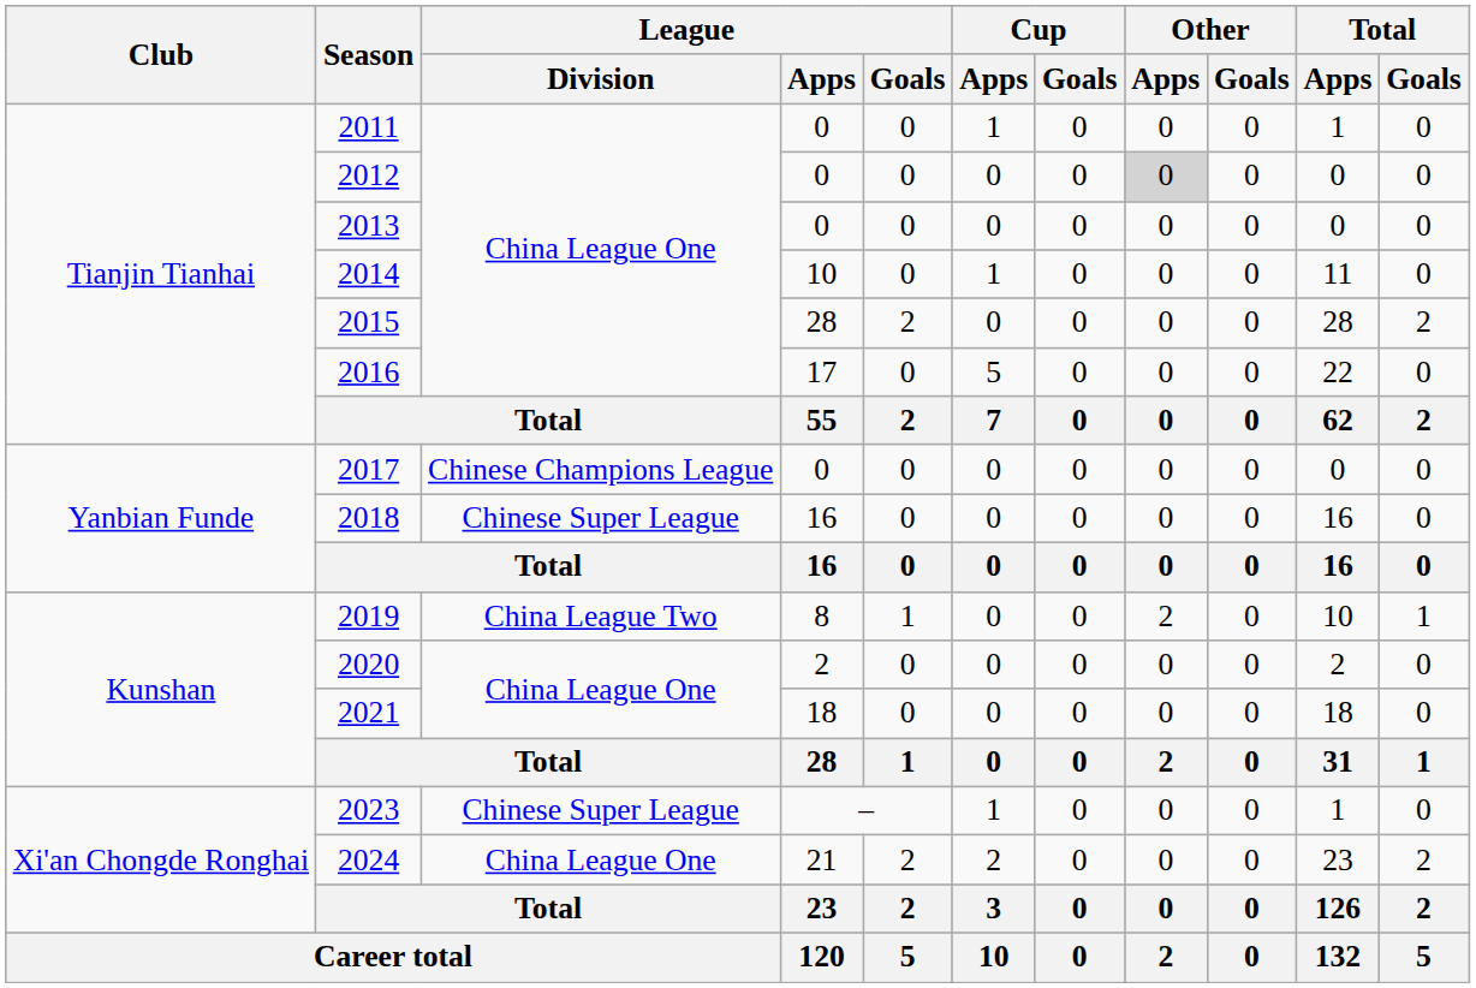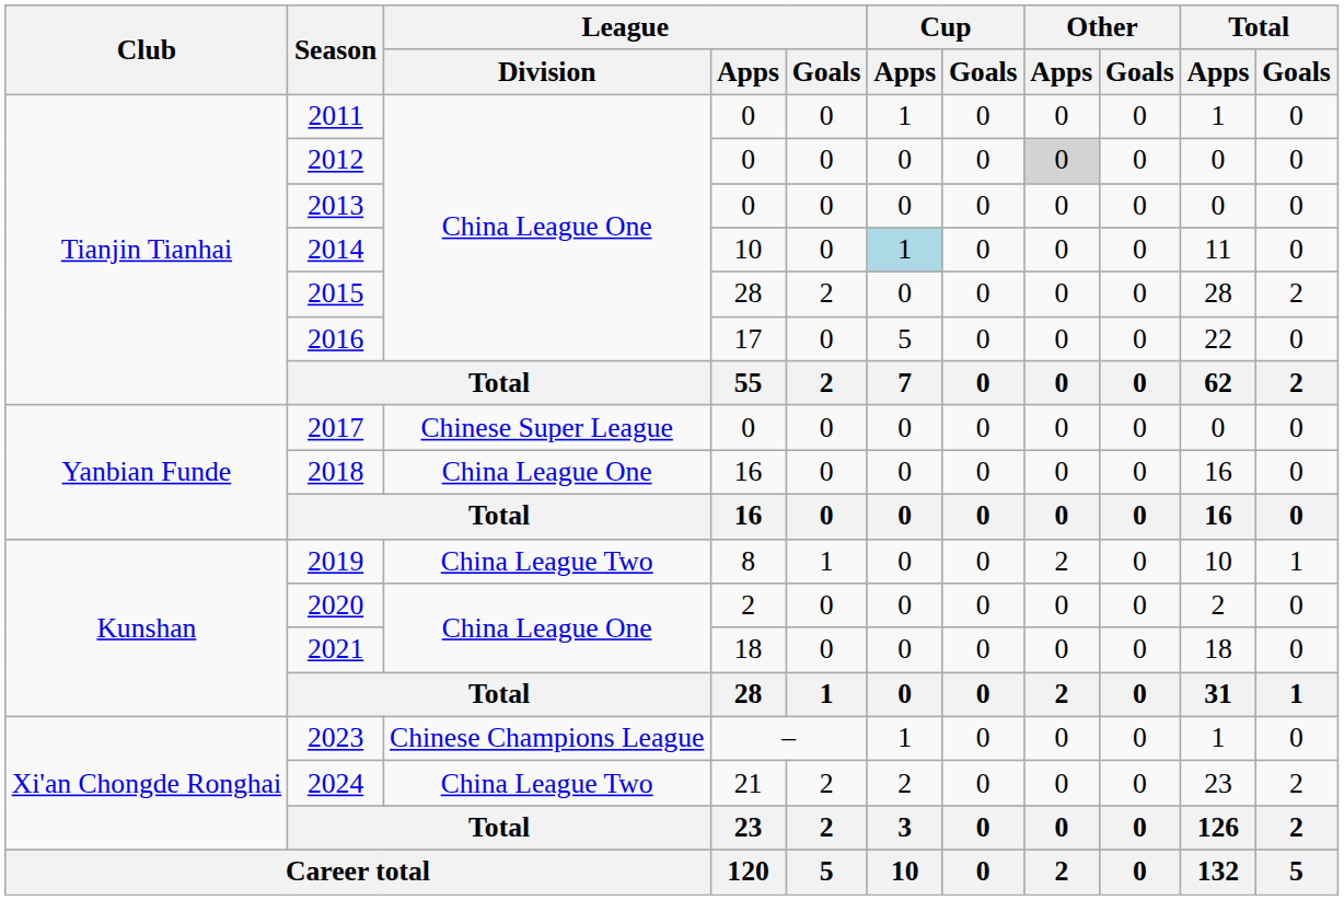 <table class="wikitable" style="text-align: center">
 <tr>
 <th rowspan="2">Club</th>
 <th rowspan="2">Season</th>
 <th colspan="3">League</th>
 <th colspan="2">Cup</th>
 <th colspan="2">Other</th>
 <th colspan="2">Total</th>
 </tr>
 <tr>
 <th>Division</th>
 <th>Apps</th>
 <th>Goals</th>
 <th>Apps</th>
 <th>Goals</th>
 <th>Apps</th>
 <th>Goals</th>
 <th>Apps</th>
 <th>Goals</th>
 </tr>
 <tr>
 <td rowspan="7"><a href='#'>Tianjin Tianhai</a></td>
 <td><a href='#'>2011</a></td>
 <td rowspan="6"><a href='#'>China League One</a></td>
 <td>0</td>
 <td>0</td>
 <td>1</td>
 <td>0</td>
 <td>0</td>
 <td>0</td>
 <td>1</td>
 <td>0</td>
 </tr>
 <tr>
 <td><a href='#'>2012</a></td>
 <td>0</td>
 <td>0</td>
 <td>0</td>
 <td>0</td>
 <td style="background: lightgrey;">0</td>
 <td>0</td>
 <td>0</td>
 <td>0</td>
 </tr>
 <tr>
 <td><a href='#'>2013</a></td>
 <td>0</td>
 <td>0</td>
 <td>0</td>
 <td>0</td>
 <td>0</td>
 <td>0</td>
 <td>0</td>
 <td>0</td>
 </tr>
 <tr>
 <td><a href='#'>2014</a></td>
 <td>10</td>
 <td>0</td>
-<td>1</td>
+<td style="background: lightblue;">1</td>
 <td>0</td>
 <td>0</td>
 <td>0</td>
 <td>11</td>
 <td>0</td>
 </tr>
 <tr>
 <td><a href='#'>2015</a></td>
 <td>28</td>
 <td>2</td>
 <td>0</td>
 <td>0</td>
 <td>0</td>
 <td>0</td>
 <td>28</td>
 <td>2</td>
 </tr>
 <tr>
 <td><a href='#'>2016</a></td>
 <td>17</td>
 <td>0</td>
 <td>5</td>
 <td>0</td>
 <td>0</td>
 <td>0</td>
 <td>22</td>
 <td>0</td>
 </tr>
 <tr>
 <th colspan=2>Total</th>
 <th>55</th>
 <th>2</th>
 <th>7</th>
 <th>0</th>
 <th>0</th>
 <th>0</th>
 <th>62</th>
 <th>2</th>
 </tr>
 <tr>
 <td rowspan="3"><a href='#'>Yanbian Funde</a></td>
 <td><a href='#'>2017</a></td>
-<td><a href='#'>Chinese Champions League</a></td>
+<td><a href='#'>Chinese Super League</a></td>
 <td>0</td>
 <td>0</td>
 <td>0</td>
 <td>0</td>
 <td>0</td>
 <td>0</td>
 <td>0</td>
 <td>0</td>
 </tr>
 <tr>
 <td><a href='#'>2018</a></td>
-<td><a href='#'>Chinese Super League</a></td>
+<td><a href='#'>China League One</a></td>
 <td>16</td>
 <td>0</td>
 <td>0</td>
 <td>0</td>
 <td>0</td>
 <td>0</td>
 <td>16</td>
 <td>0</td>
 </tr>
 <tr>
 <th colspan=2>Total</th>
 <th>16</th>
 <th>0</th>
 <th>0</th>
 <th>0</th>
 <th>0</th>
 <th>0</th>
 <th>16</th>
 <th>0</th>
 </tr>
 <tr>
 <td rowspan="4"><a href='#'>Kunshan</a></td>
 <td><a href='#'>2019</a></td>
 <td><a href='#'>China League Two</a></td>
 <td>8</td>
 <td>1</td>
 <td>0</td>
 <td>0</td>
 <td>2</td>
 <td>0</td>
 <td>10</td>
 <td>1</td>
 </tr>
 <tr>
 <td><a href='#'>2020</a></td>
 <td rowspan="2"><a href='#'>China League One</a></td>
 <td>2</td>
 <td>0</td>
 <td>0</td>
 <td>0</td>
 <td>0</td>
 <td>0</td>
 <td>2</td>
 <td>0</td>
 </tr>
 <tr>
 <td><a href='#'>2021</a></td>
 <td>18</td>
 <td>0</td>
 <td>0</td>
 <td>0</td>
 <td>0</td>
 <td>0</td>
 <td>18</td>
 <td>0</td>
 </tr>
 <tr>
 <th colspan=2>Total</th>
 <th>28</th>
 <th>1</th>
 <th>0</th>
 <th>0</th>
 <th>2</th>
 <th>0</th>
 <th>31</th>
 <th>1</th>
 </tr>
 <tr>
 <td rowspan="3"><a href='#'>Xi'an Chongde Ronghai</a></td>
 <td><a href='#'>2023</a></td>
-<td><a href='#'>Chinese Super League</a></td>
+<td><a href='#'>Chinese Champions League</a></td>
 <td colspan="2">–</td>
 <td>1</td>
 <td>0</td>
 <td>0</td>
 <td>0</td>
 <td>1</td>
 <td>0</td>
 </tr>
 <tr>
 <td><a href='#'>2024</a></td>
-<td><a href='#'>China League One</a></td>
+<td><a href='#'>China League Two</a></td>
 <td>21</td>
 <td>2</td>
 <td>2</td>
 <td>0</td>
 <td>0</td>
 <td>0</td>
 <td>23</td>
 <td>2</td>
 </tr>
 <tr>
 <th colspan=2>Total</th>
 <th>23</th>
 <th>2</th>
 <th>3</th>
 <th>0</th>
 <th>0</th>
 <th>0</th>
 <th>126</th>
 <th>2</th>
 </tr>
 <tr>
 <th colspan=3>Career total</th>
 <th>120</th>
 <th>5</th>
 <th>10</th>
 <th>0</th>
 <th>2</th>
 <th>0</th>
 <th>132</th>
 <th>5</th>
 </tr>
 </table>
